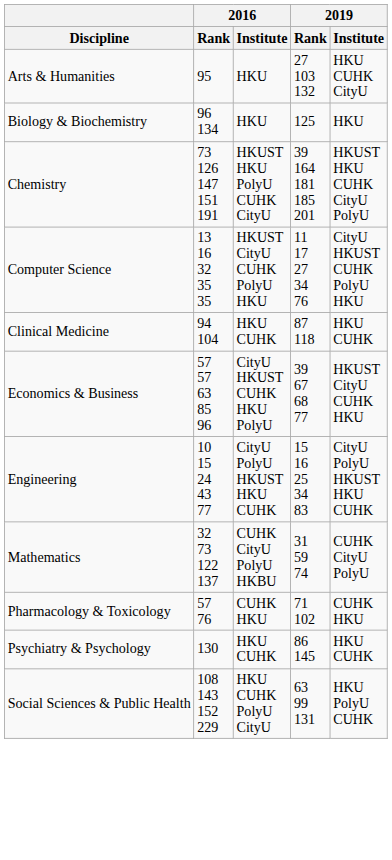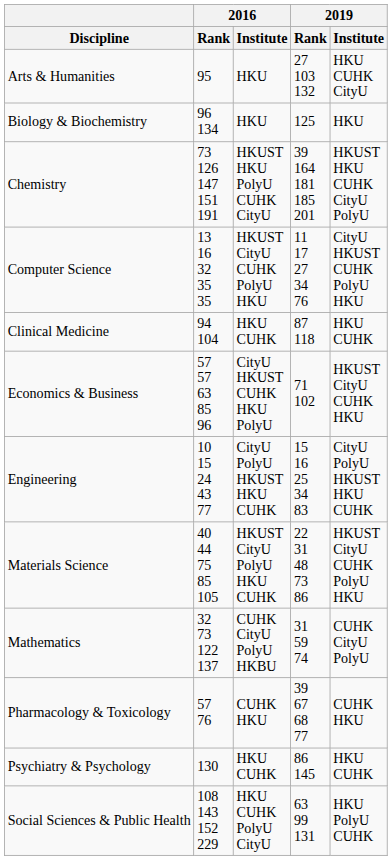 <table class="wikitable">
 <tr>
 <th></th>
 <th colspan="2">2016</th>
 <th colspan="2">2019</th>
 </tr>
 <tr>
 <th>Discipline</th>
 <th>Rank</th>
 <th>Institute</th>
 <th>Rank</th>
 <th>Institute</th>
 </tr>
 <tr>
 <td>Arts & Humanities</td>
 <td>95</td>
 <td>HKU</td>
 <td>27<br>103<br>132</td>
 <td>HKU<br>CUHK<br>CityU</td>
 </tr>
 <tr>
 <td>Biology & Biochemistry</td>
 <td>96<br>134</td>
 <td>HKU</td>
 <td>125</td>
 <td>HKU</td>
 </tr>
 <tr>
 <td>Chemistry</td>
 <td>73<br>126<br>147<br>151<br>191</td>
 <td>HKUST<br>HKU<br>PolyU<br>CUHK<br>CityU</td>
 <td>39<br>164<br>181<br>185<br>201</td>
 <td>HKUST<br>HKU<br>CUHK<br>CityU<br>PolyU</td>
 </tr>
 <tr>
 <td>Computer Science</td>
 <td>13<br>16<br>32<br>35<br>35</td>
 <td>HKUST<br>CityU<br>CUHK<br>PolyU<br>HKU</td>
 <td>11<br>17<br>27<br>34<br>76</td>
 <td>CityU<br>HKUST<br>CUHK<br>PolyU<br>HKU</td>
 </tr>
 <tr>
 <td>Clinical Medicine</td>
 <td>94<br>104</td>
 <td>HKU<br>CUHK</td>
 <td>87<br>118</td>
 <td>HKU<br>CUHK</td>
 </tr>
 <tr>
 <td>Economics & Business</td>
 <td>57<br>57<br>63<br>85<br>96</td>
 <td>CityU<br>HKUST<br>CUHK<br>HKU<br>PolyU</td>
-<td>39<br>67<br>68<br>77</td>
+<td>71<br>102</td>
 <td>HKUST<br>CityU<br>CUHK<br>HKU</td>
 </tr>
 <tr>
 <td>Engineering</td>
 <td>10<br>15<br>24<br>43<br>77</td>
 <td>CityU<br>PolyU<br>HKUST<br>HKU<br>CUHK</td>
 <td>15<br>16<br>25<br>34<br>83</td>
 <td>CityU<br>PolyU<br>HKUST<br>HKU<br>CUHK</td>
+</tr>
+<tr>
+<td>Materials Science</td>
+<td>40<br>44<br>75<br>85<br>105</td>
+<td>HKUST<br>CityU<br>PolyU<br>HKU<br>CUHK</td>
+<td>22<br>31<br>48<br>73<br>86</td>
+<td>HKUST<br>CityU<br>CUHK<br>PolyU<br>HKU</td>
 </tr>
 <tr>
 <td>Mathematics</td>
 <td>32<br>73<br>122<br>137</td>
 <td>CUHK<br>CityU<br>PolyU<br>HKBU</td>
 <td>31<br>59<br>74</td>
 <td>CUHK<br>CityU<br>PolyU</td>
 </tr>
 <tr>
 <td>Pharmacology & Toxicology</td>
 <td>57<br>76</td>
 <td>CUHK<br>HKU</td>
-<td>71<br>102</td>
+<td>39<br>67<br>68<br>77</td>
 <td>CUHK<br>HKU</td>
 </tr>
 <tr>
 <td>Psychiatry & Psychology</td>
 <td>130</td>
 <td>HKU<br>CUHK</td>
 <td>86<br>145</td>
 <td>HKU<br>CUHK</td>
 </tr>
 <tr>
 <td>Social Sciences & Public Health</td>
 <td>108<br>143<br>152<br>229</td>
 <td>HKU<br>CUHK<br>PolyU<br>CityU</td>
 <td>63<br>99<br>131</td>
 <td>HKU<br>PolyU<br>CUHK</td>
 </tr>
 </table>
